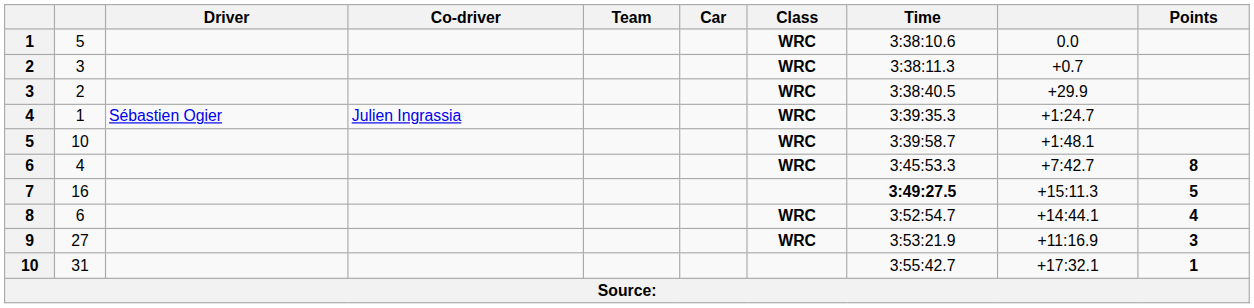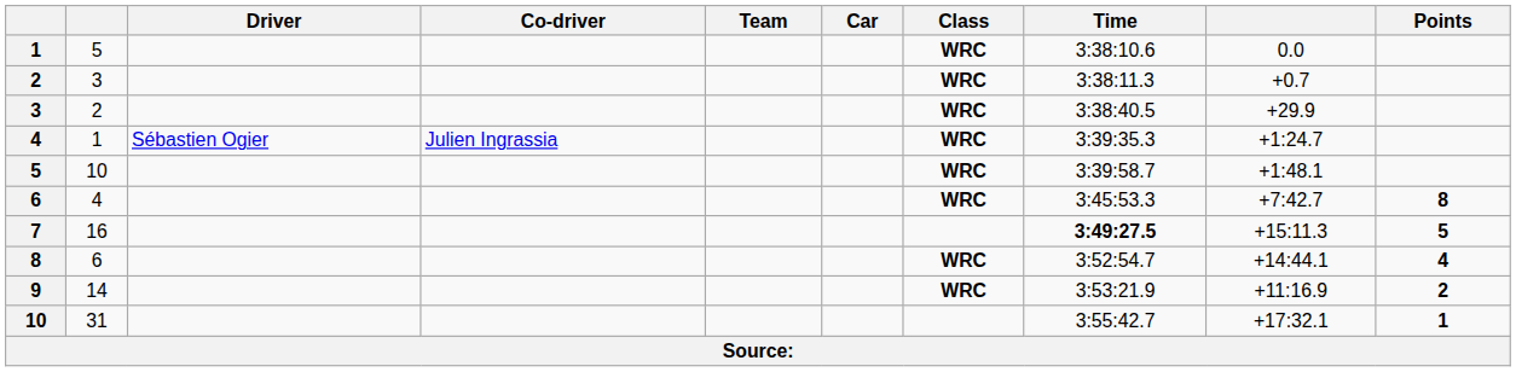 <table class="wikitable" width=85% style="font-size: 85%;">
 <tr>
 <th></th>
 <th></th>
 <th>Driver</th>
 <th>Co-driver</th>
 <th>Team</th>
 <th>Car</th>
 <th>Class</th>
 <th>Time</th>
 <th></th>
 <th>Points</th>
 </tr>
 <tr>
 <th>1</th>
 <td align="center">5</td>
 <td></td>
 <td></td>
 <td></td>
 <td></td>
 <td align="center"><strong><span>WRC</span></strong></td>
 <td align="center">3:38:10.6</td>
 <td align="center">0.0</td>
 <td align="center"><strong></strong></td>
 </tr>
 <tr>
 <th>2</th>
 <td align="center">3</td>
 <td></td>
 <td></td>
 <td></td>
 <td></td>
 <td align="center"><strong><span>WRC</span></strong></td>
 <td align="center">3:38:11.3</td>
 <td align="center">+0.7</td>
 <td align="center"><strong></strong></td>
 </tr>
 <tr>
 <th>3</th>
 <td align="center">2</td>
 <td></td>
 <td></td>
 <td></td>
 <td></td>
 <td align="center"><strong><span>WRC</span></strong></td>
 <td align="center">3:38:40.5</td>
 <td align="center">+29.9</td>
 <td align="center"><strong></strong></td>
 </tr>
 <tr>
 <th>4</th>
 <td align="center">1</td>
 <td> <a href='#'>Sébastien Ogier</a></td>
 <td> <a href='#'>Julien Ingrassia</a></td>
 <td></td>
 <td></td>
 <td align="center"><strong><span>WRC</span></strong></td>
 <td align="center">3:39:35.3</td>
 <td align="center">+1:24.7</td>
 <td align="center"><strong></strong></td>
 </tr>
 <tr>
 <th>5</th>
 <td align="center">10</td>
 <td></td>
 <td></td>
 <td></td>
 <td></td>
 <td align="center"><strong><span>WRC</span></strong></td>
 <td align="center">3:39:58.7</td>
 <td align="center">+1:48.1</td>
 <td align="center"><strong></strong></td>
 </tr>
 <tr>
 <th>6</th>
 <td align="center">4</td>
 <td></td>
 <td></td>
 <td></td>
 <td></td>
 <td align="center"><strong><span>WRC</span></strong></td>
 <td align="center">3:45:53.3</td>
 <td align="center">+7:42.7</td>
 <td align="center"><strong>8</strong></td>
 </tr>
 <tr>
 <th>7</th>
 <td align="center">16</td>
 <td></td>
 <td></td>
 <td></td>
 <td></td>
 <td align="center"><strong><span></span></strong></td>
 <td align="center"><strong>3:49:27.5</strong></td>
 <td align="center">+15:11.3</td>
 <td align="center"><strong>5</strong></td>
 </tr>
 <tr>
 <th>8</th>
 <td align="center">6</td>
 <td></td>
 <td></td>
 <td></td>
 <td></td>
 <td align="center"><strong><span>WRC</span></strong></td>
 <td align="center">3:52:54.7</td>
 <td align="center">+14:44.1</td>
 <td align="center"><strong>4</strong></td>
 </tr>
 <tr>
 <th>9</th>
-<td align="center">27</td>
+<td align="center">14</td>
 <td></td>
 <td></td>
 <td></td>
 <td></td>
 <td align="center"><strong><span>WRC</span></strong></td>
 <td align="center">3:53:21.9</td>
 <td align="center">+11:16.9</td>
-<td align="center"><strong>3</strong></td>
+<td align="center"><strong>2</strong></td>
 </tr>
 <tr>
 <th>10</th>
 <td align="center">31</td>
 <td></td>
 <td></td>
 <td></td>
 <td></td>
 <td align="center"><strong><span></span></strong></td>
 <td align="center">3:55:42.7</td>
 <td align="center">+17:32.1</td>
 <td align="center"><strong>1</strong></td>
 </tr>
 <tr>
 <th colspan="10">Source:</th>
 </tr>
 </table>
